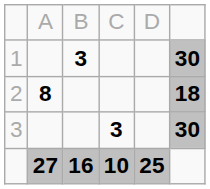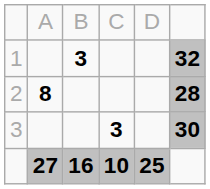 <table class="wikitable" style="text-align:center;">
 <tr style="color: #aaaaaa;">
 <td></td>
 <td>A</td>
 <td>B</td>
 <td>C</td>
 <td>D</td>
 </tr>
 <tr>
 <td style="color: #aaaaaa;">1</td>
 <td></td>
 <td><strong>3</strong></td>
 <td></td>
 <td></td>
-<td style="background:silver"><strong>30</strong></td>
+<td style="background:silver"><strong>32</strong></td>
 </tr>
 <tr>
 <td style="color: #aaaaaa;">2</td>
 <td><strong>8</strong></td>
 <td></td>
 <td></td>
 <td></td>
-<td style="background:silver"><strong>18</strong></td>
+<td style="background:silver"><strong>28</strong></td>
 </tr>
 <tr>
 <td style="color: #aaaaaa;">3</td>
 <td></td>
 <td></td>
 <td><strong>3</strong></td>
 <td></td>
 <td style="background:silver"><strong>30</strong></td>
 </tr>
 <tr>
 <td style="color: #aaaaaa;"></td>
 <td style="background:silver"><strong>27</strong></td>
 <td style="background:silver"><strong>16</strong></td>
 <td style="background:silver"><strong>10</strong></td>
 <td style="background:silver"><strong>25</strong></td>
 <td></td>
 </tr>
 </table>
